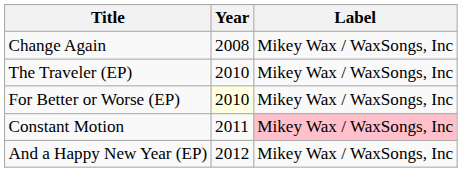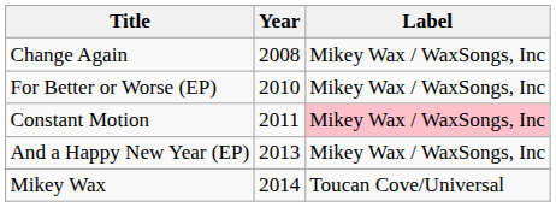 <table class="wikitable">
 <tr>
 <th>Title</th>
 <th>Year</th>
 <th>Label</th>
 </tr>
 <tr>
 <td>Change Again</td>
 <td>2008</td>
 <td>Mikey Wax / WaxSongs, Inc</td>
 </tr>
 <tr>
-<td>The Traveler (EP)</td>
+<td>For Better or Worse (EP)</td>
 <td>2010</td>
-<td>Mikey Wax / WaxSongs, Inc</td>
-</tr>
-<tr>
-<td>For Better or Worse (EP)</td>
-<td style="background: lightyellow;">2010</td>
 <td>Mikey Wax / WaxSongs, Inc</td>
 </tr>
 <tr>
 <td>Constant Motion</td>
 <td>2011</td>
 <td style="background: pink;">Mikey Wax / WaxSongs, Inc</td>
 </tr>
 <tr>
 <td>And a Happy New Year (EP)</td>
-<td>2012</td>
+<td>2013</td>
 <td>Mikey Wax / WaxSongs, Inc</td>
 </tr>
+<tr>
+<td>Mikey Wax</td>
+<td>2014</td>
+<td>Toucan Cove/Universal</td>
+</tr>
 </table>
